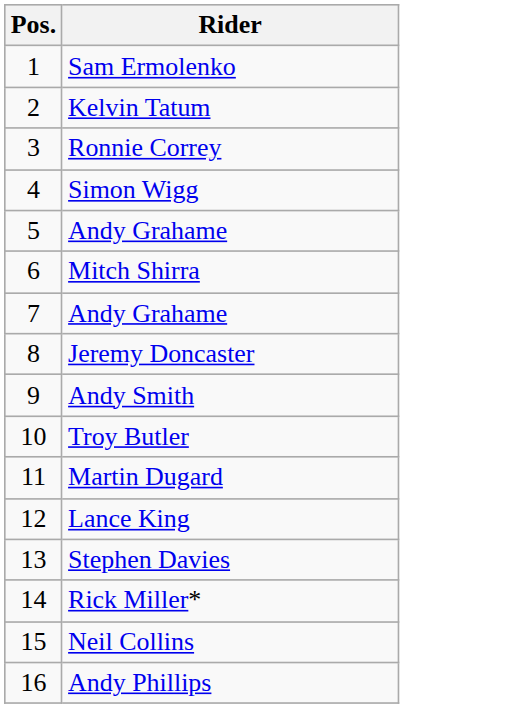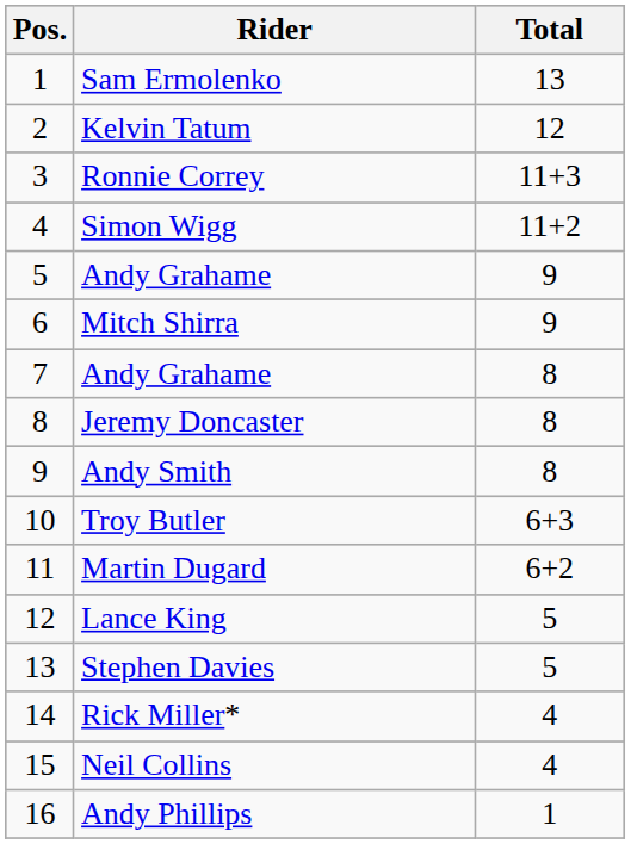 <table class=wikitable>
 <tr>
 <th width=25px>Pos.</th>
 <th width=200px>Rider</th>
+<th width=70px>Total</th>
 </tr>
 <tr align=center >
 <td>1</td>
 <td align=left> <a href='#'>Sam Ermolenko</a></td>
+<td>13</td>
 </tr>
 <tr align=center >
 <td>2</td>
 <td align=left> <a href='#'>Kelvin Tatum</a></td>
+<td>12</td>
 </tr>
 <tr align=center >
 <td>3</td>
 <td align=left> <a href='#'>Ronnie Correy</a></td>
+<td>11+3</td>
 </tr>
 <tr align=center >
 <td>4</td>
 <td align=left> <a href='#'>Simon Wigg</a></td>
+<td>11+2</td>
 </tr>
 <tr align=center >
 <td>5</td>
 <td align=left> <a href='#'>Andy Grahame</a></td>
+<td>9</td>
 </tr>
 <tr align=center >
 <td>6</td>
 <td align=left> <a href='#'>Mitch Shirra</a></td>
+<td>9</td>
 </tr>
 <tr align=center >
 <td>7</td>
 <td align=left> <a href='#'>Andy Grahame</a></td>
+<td>8</td>
 </tr>
 <tr align=center >
 <td>8</td>
 <td align=left> <a href='#'>Jeremy Doncaster</a></td>
+<td>8</td>
 </tr>
 <tr align=center >
 <td>9</td>
 <td align=left> <a href='#'>Andy Smith</a></td>
+<td>8</td>
 </tr>
 <tr align=center >
 <td>10</td>
 <td align=left> <a href='#'>Troy Butler</a></td>
+<td>6+3</td>
 </tr>
 <tr align=center>
 <td>11</td>
 <td align=left> <a href='#'>Martin Dugard</a></td>
+<td>6+2</td>
 </tr>
 <tr align=center>
 <td>12</td>
 <td align=left> <a href='#'>Lance King</a></td>
+<td>5</td>
 </tr>
 <tr align=center>
 <td>13</td>
 <td align=left> <a href='#'>Stephen Davies</a></td>
+<td>5</td>
 </tr>
 <tr align=center>
 <td>14</td>
 <td align=left> <a href='#'>Rick Miller</a>*</td>
+<td>4</td>
 </tr>
 <tr align=center>
 <td>15</td>
 <td align=left> <a href='#'>Neil Collins</a></td>
+<td>4</td>
 </tr>
 <tr align=center>
 <td>16</td>
 <td align=left> <a href='#'>Andy Phillips</a></td>
+<td>1</td>
 </tr>
 </table>
